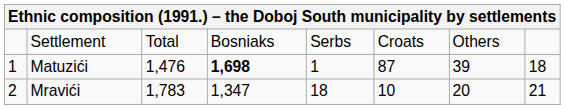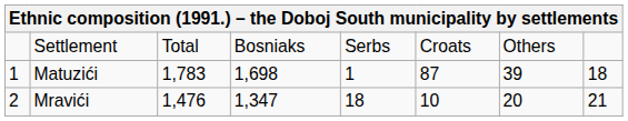 <table class="wikitable">
 <tr>
 <th colspan="8">Ethnic composition (1991.) – the Doboj South municipality by settlements</th>
 </tr>
 <tr>
 <td></td>
 <td>Settlement</td>
 <td>Total</td>
 <td>Bosniaks</td>
 <td>Serbs</td>
 <td>Croats</td>
 <td>Others</td>
 </tr>
 <tr>
 <td>1</td>
 <td rowspan="1">Matuzići</td>
-<td>1,476</td>
-<td><strong>1,698</strong></td>
+<td>1,783</td>
+<td>1,698</td>
 <td>1</td>
 <td>87</td>
 <td>39</td>
 <td>18</td>
 </tr>
 <tr>
 <td>2</td>
 <td rowspan="1">Mravići</td>
-<td>1,783</td>
+<td>1,476</td>
 <td>1,347</td>
 <td>18</td>
 <td>10</td>
 <td>20</td>
 <td>21</td>
 </tr>
 </table>
